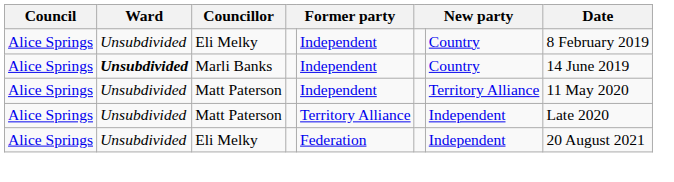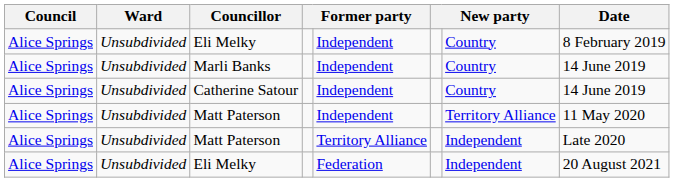 <table class="wikitable sortable">
 <tr>
 <th>Council</th>
 <th>Ward</th>
 <th>Councillor</th>
 <th colspan="2">Former party</th>
 <th colspan="2">New party</th>
 <th>Date</th>
 </tr>
 <tr>
 <td><a href='#'>Alice Springs</a></td>
 <td><em>Unsubdivided</em></td>
 <td>Eli Melky</td>
 <td> </td>
 <td><a href='#'>Independent</a></td>
 <td> </td>
 <td><a href='#'>Country</a></td>
 <td>8 February 2019</td>
 </tr>
 <tr>
 <td><a href='#'>Alice Springs</a></td>
-<td><strong><em>Unsubdivided</em></strong></td>
+<td><em>Unsubdivided</em></td>
 <td>Marli Banks</td>
+<td> </td>
+<td><a href='#'>Independent</a></td>
+<td> </td>
+<td><a href='#'>Country</a></td>
+<td>14 June 2019</td>
+</tr>
+<tr>
+<td><a href='#'>Alice Springs</a></td>
+<td><em>Unsubdivided</em></td>
+<td>Catherine Satour</td>
 <td> </td>
 <td><a href='#'>Independent</a></td>
 <td> </td>
 <td><a href='#'>Country</a></td>
 <td>14 June 2019</td>
 </tr>
 <tr>
 <td><a href='#'>Alice Springs</a></td>
 <td><em>Unsubdivided</em></td>
 <td>Matt Paterson</td>
 <td> </td>
 <td><a href='#'>Independent</a></td>
 <td> </td>
 <td><a href='#'>Territory Alliance</a></td>
 <td>11 May 2020</td>
 </tr>
 <tr>
 <td><a href='#'>Alice Springs</a></td>
 <td><em>Unsubdivided</em></td>
 <td>Matt Paterson</td>
 <td> </td>
 <td><a href='#'>Territory Alliance</a></td>
 <td> </td>
 <td><a href='#'>Independent</a></td>
 <td>Late 2020</td>
 </tr>
 <tr>
 <td><a href='#'>Alice Springs</a></td>
 <td><em>Unsubdivided</em></td>
 <td>Eli Melky</td>
 <td> </td>
 <td><a href='#'>Federation</a></td>
 <td> </td>
 <td><a href='#'>Independent</a></td>
 <td>20 August 2021</td>
 </tr>
 </table>
